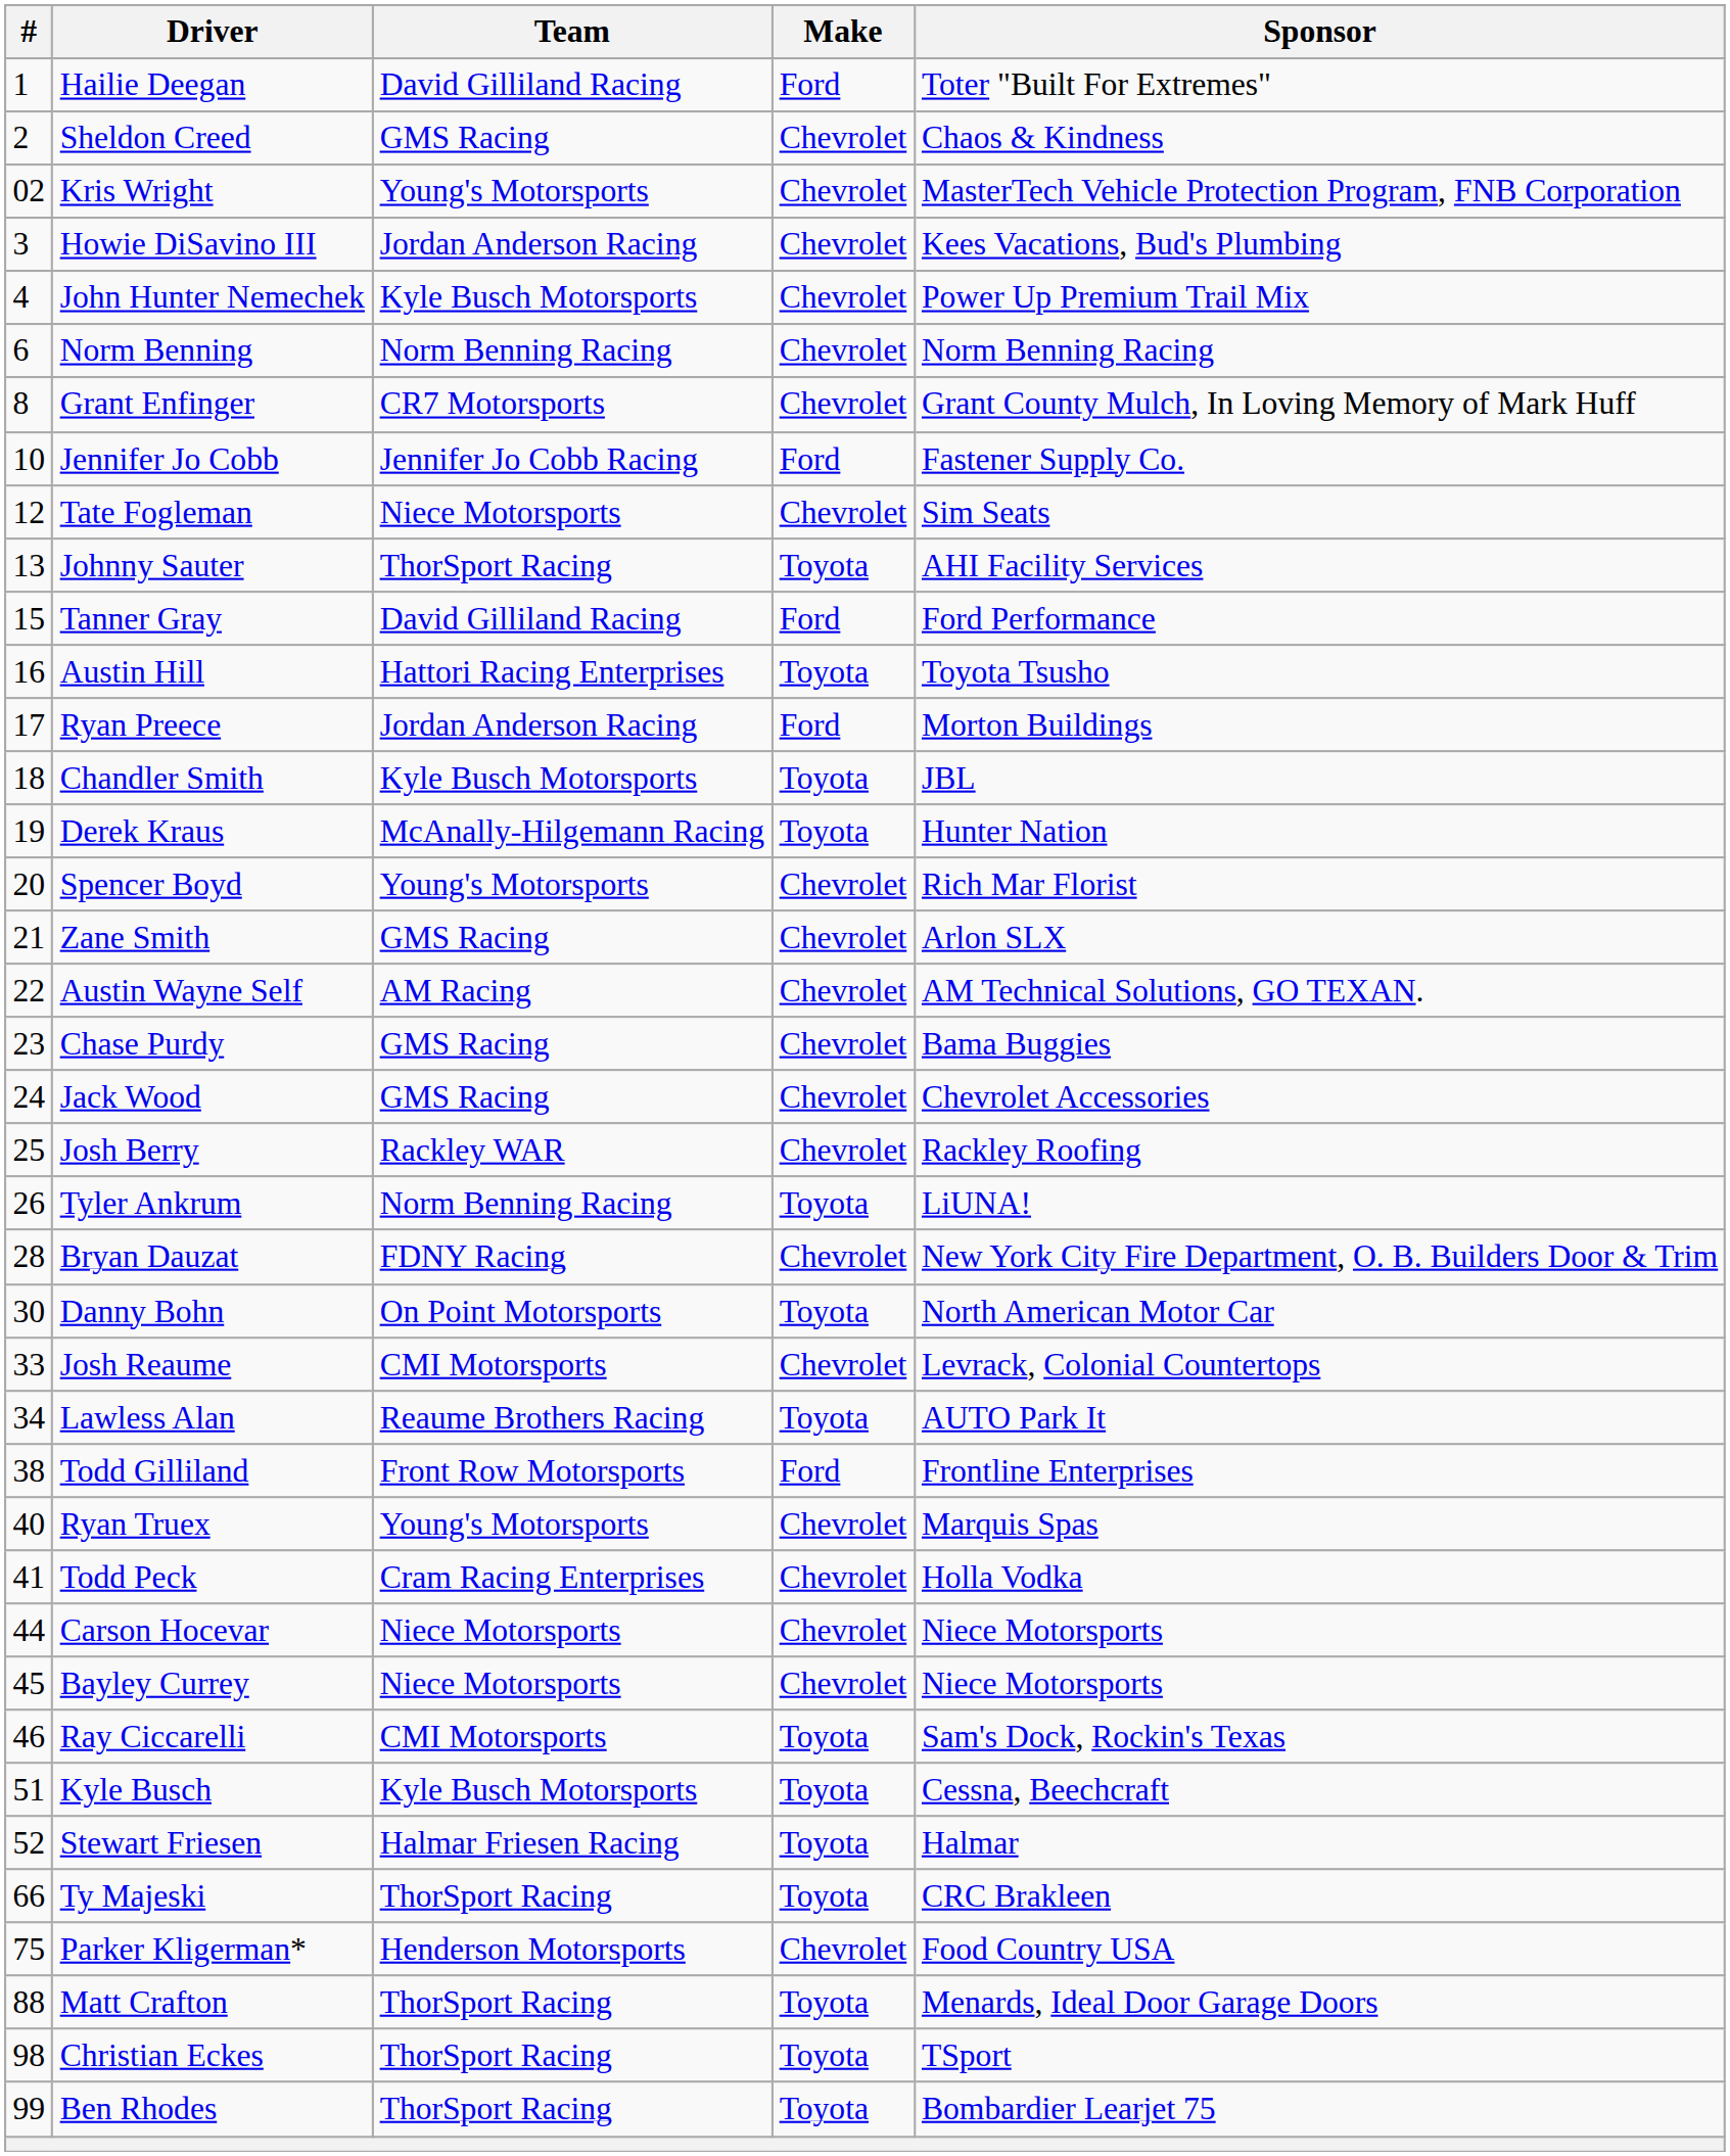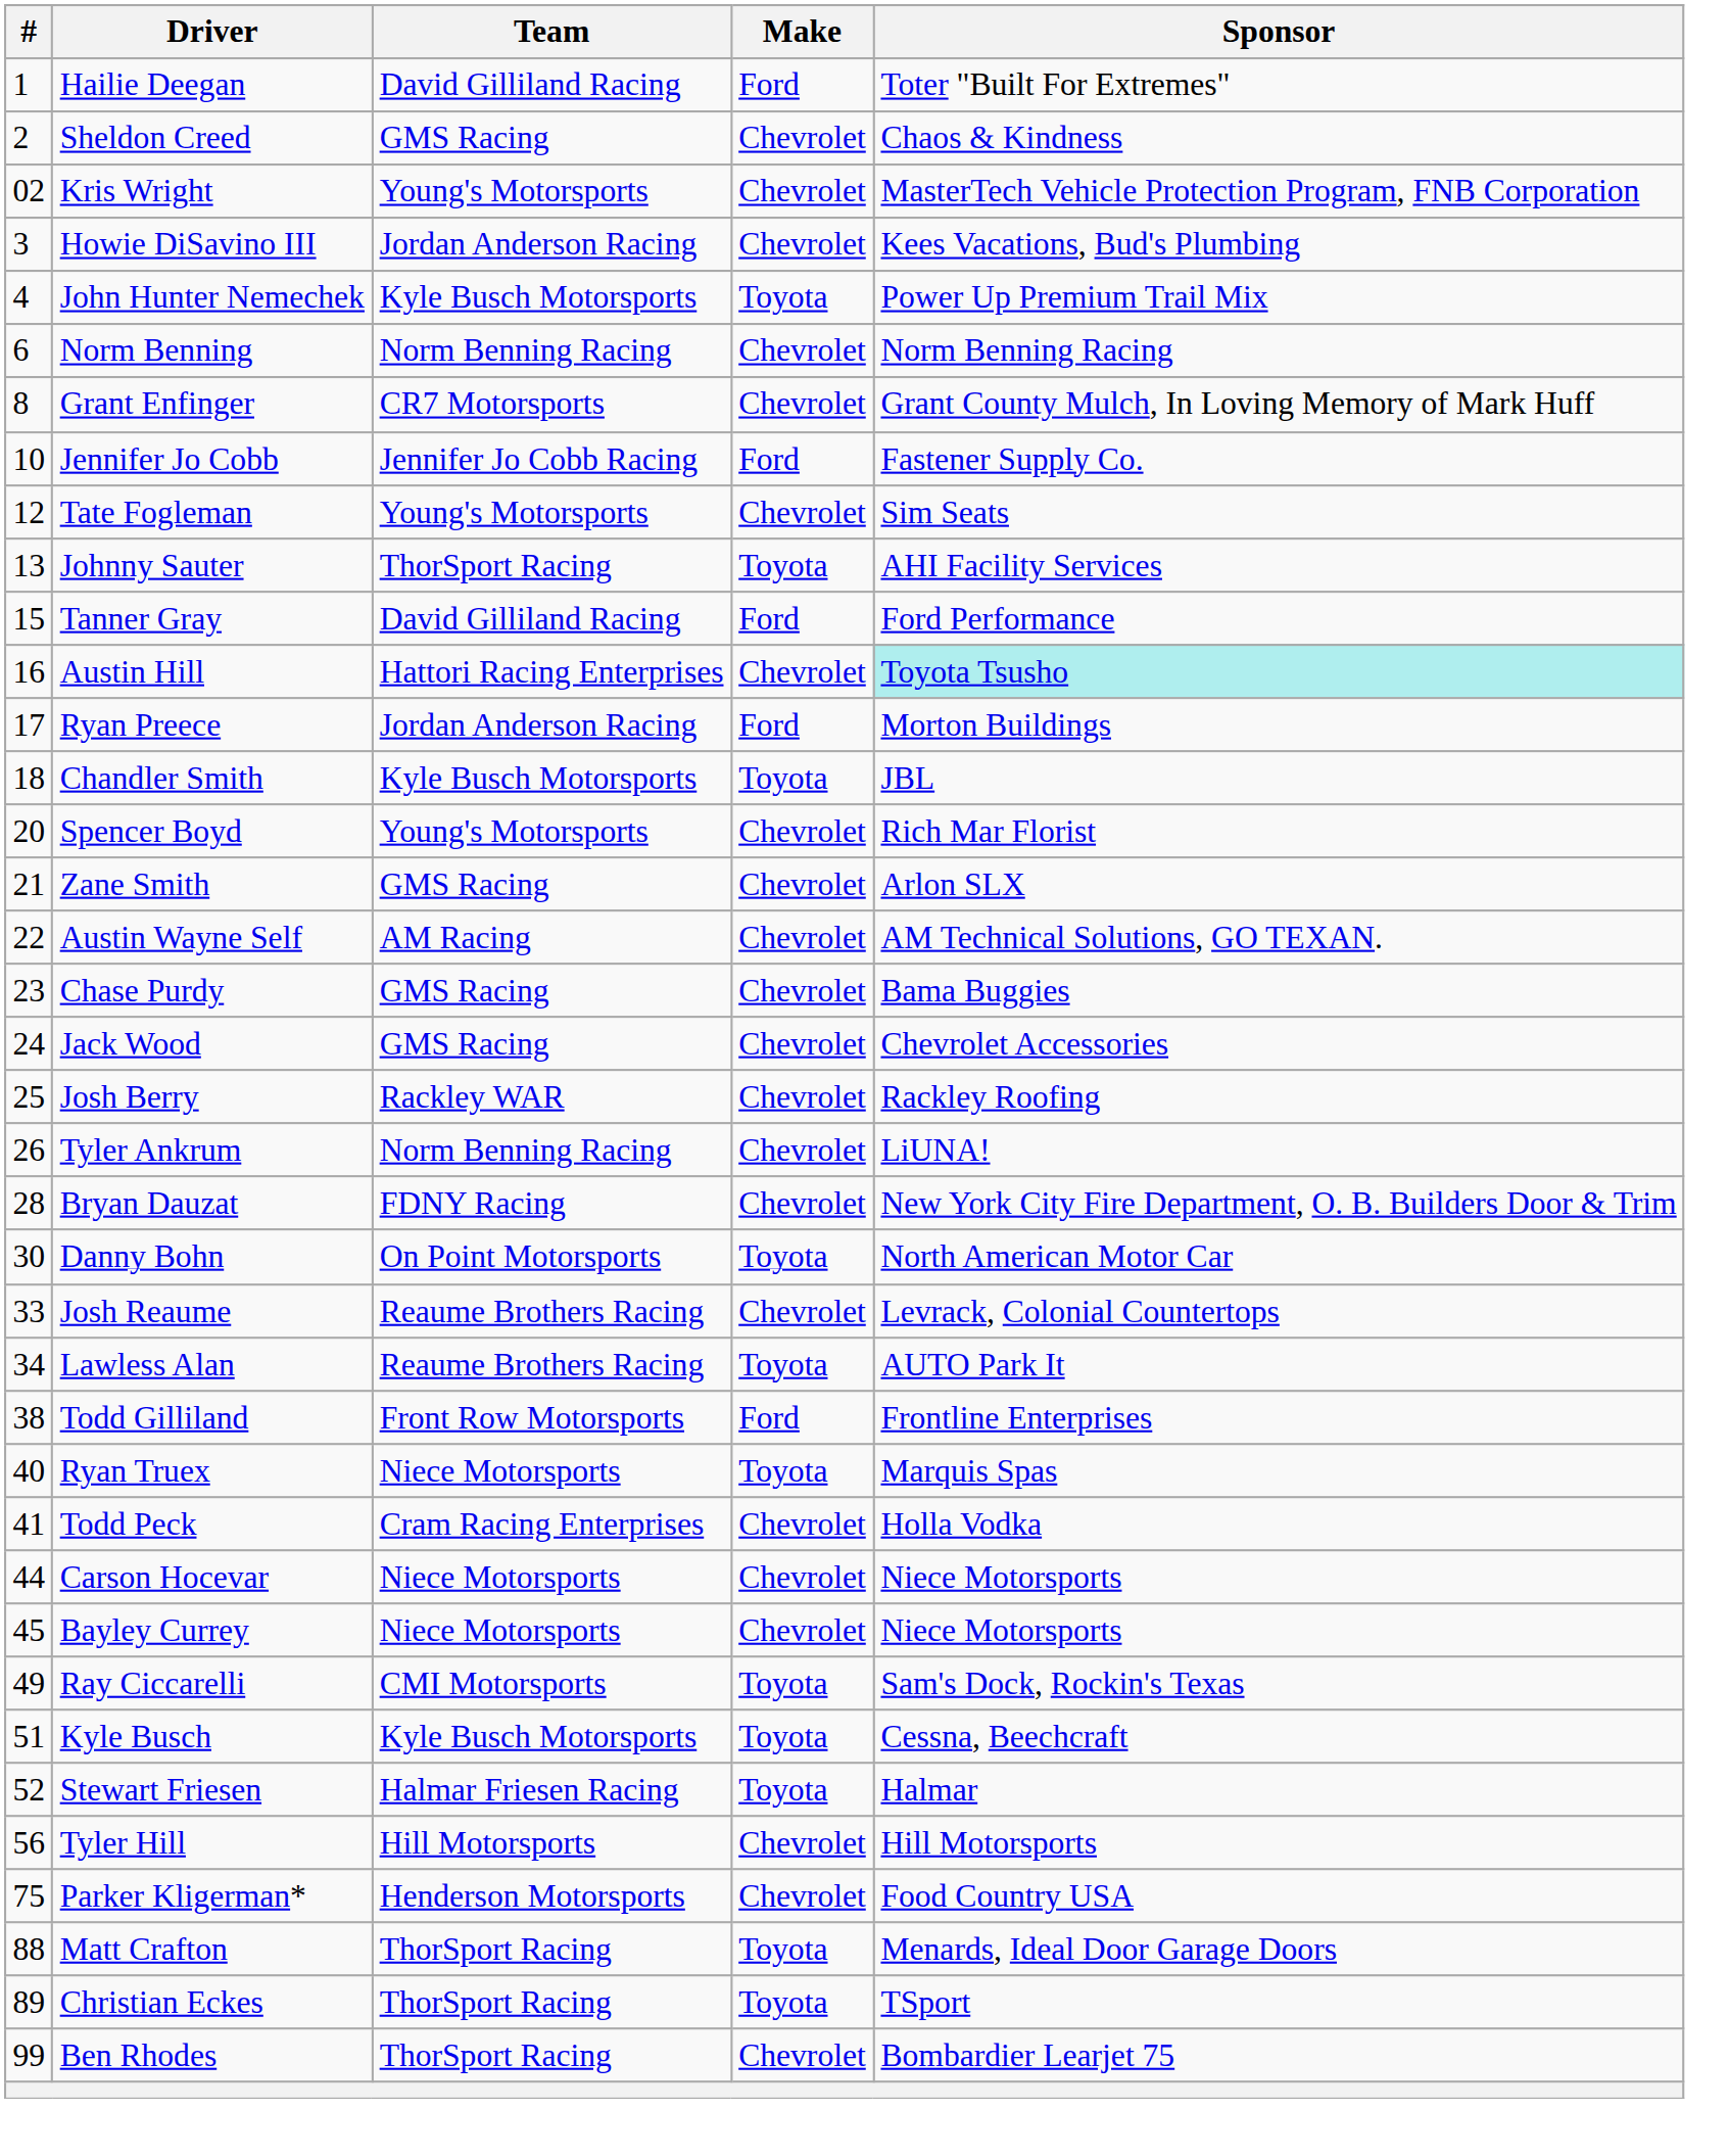 <table class="wikitable" style="font-size:95%">
 <tr>
 <th>#</th>
 <th>Driver</th>
 <th>Team</th>
 <th>Make</th>
 <th>Sponsor</th>
 </tr>
 <tr>
 <td>1</td>
 <td><a href='#'>Hailie Deegan</a></td>
 <td><a href='#'>David Gilliland Racing</a></td>
 <td><a href='#'>Ford</a></td>
 <td><a href='#'>Toter</a> "Built For Extremes"</td>
 </tr>
 <tr>
 <td>2</td>
 <td><a href='#'>Sheldon Creed</a></td>
 <td><a href='#'>GMS Racing</a></td>
 <td><a href='#'>Chevrolet</a></td>
 <td><a href='#'>Chaos & Kindness</a></td>
 </tr>
 <tr>
 <td>02</td>
 <td><a href='#'>Kris Wright</a></td>
 <td><a href='#'>Young's Motorsports</a></td>
 <td><a href='#'>Chevrolet</a></td>
 <td><a href='#'>MasterTech Vehicle Protection Program</a>, <a href='#'>FNB Corporation</a></td>
 </tr>
 <tr>
 <td>3</td>
 <td><a href='#'>Howie DiSavino III</a></td>
 <td><a href='#'>Jordan Anderson Racing</a></td>
 <td><a href='#'>Chevrolet</a></td>
 <td><a href='#'>Kees Vacations</a>, <a href='#'>Bud's Plumbing</a></td>
 </tr>
 <tr>
 <td>4</td>
 <td><a href='#'>John Hunter Nemechek</a></td>
 <td><a href='#'>Kyle Busch Motorsports</a></td>
-<td><a href='#'>Chevrolet</a></td>
+<td><a href='#'>Toyota</a></td>
 <td><a href='#'>Power Up Premium Trail Mix</a></td>
 </tr>
 <tr>
 <td>6</td>
 <td><a href='#'>Norm Benning</a></td>
 <td><a href='#'>Norm Benning Racing</a></td>
 <td><a href='#'>Chevrolet</a></td>
 <td><a href='#'>Norm Benning Racing</a></td>
 </tr>
 <tr>
 <td>8</td>
 <td><a href='#'>Grant Enfinger</a></td>
 <td><a href='#'>CR7 Motorsports</a></td>
 <td><a href='#'>Chevrolet</a></td>
 <td><a href='#'>Grant County Mulch</a>, In Loving Memory of Mark Huff</td>
 </tr>
 <tr>
 <td>10</td>
 <td><a href='#'>Jennifer Jo Cobb</a></td>
 <td><a href='#'>Jennifer Jo Cobb Racing</a></td>
 <td><a href='#'>Ford</a></td>
 <td><a href='#'>Fastener Supply Co.</a></td>
 </tr>
 <tr>
 <td>12</td>
 <td><a href='#'>Tate Fogleman</a></td>
-<td><a href='#'>Niece Motorsports</a></td>
+<td><a href='#'>Young's Motorsports</a></td>
 <td><a href='#'>Chevrolet</a></td>
 <td><a href='#'>Sim Seats</a></td>
 </tr>
 <tr>
 <td>13</td>
 <td><a href='#'>Johnny Sauter</a></td>
 <td><a href='#'>ThorSport Racing</a></td>
 <td><a href='#'>Toyota</a></td>
 <td><a href='#'>AHI Facility Services</a></td>
 </tr>
 <tr>
 <td>15</td>
 <td><a href='#'>Tanner Gray</a></td>
 <td><a href='#'>David Gilliland Racing</a></td>
 <td><a href='#'>Ford</a></td>
 <td><a href='#'>Ford Performance</a></td>
 </tr>
 <tr>
 <td>16</td>
 <td><a href='#'>Austin Hill</a></td>
 <td><a href='#'>Hattori Racing Enterprises</a></td>
-<td><a href='#'>Toyota</a></td>
-<td><a href='#'>Toyota Tsusho</a></td>
+<td><a href='#'>Chevrolet</a></td>
+<td style="background: paleturquoise;"><a href='#'>Toyota Tsusho</a></td>
 </tr>
 <tr>
 <td>17</td>
 <td><a href='#'>Ryan Preece</a></td>
 <td><a href='#'>Jordan Anderson Racing</a></td>
 <td><a href='#'>Ford</a></td>
 <td><a href='#'>Morton Buildings</a></td>
 </tr>
 <tr>
 <td>18</td>
 <td><a href='#'>Chandler Smith</a></td>
 <td><a href='#'>Kyle Busch Motorsports</a></td>
 <td><a href='#'>Toyota</a></td>
 <td><a href='#'>JBL</a></td>
-</tr>
-<tr>
-<td>19</td>
-<td><a href='#'>Derek Kraus</a></td>
-<td><a href='#'>McAnally-Hilgemann Racing</a></td>
-<td><a href='#'>Toyota</a></td>
-<td><a href='#'>Hunter Nation</a></td>
 </tr>
 <tr>
 <td>20</td>
 <td><a href='#'>Spencer Boyd</a></td>
 <td><a href='#'>Young's Motorsports</a></td>
 <td><a href='#'>Chevrolet</a></td>
 <td><a href='#'>Rich Mar Florist</a></td>
 </tr>
 <tr>
 <td>21</td>
 <td><a href='#'>Zane Smith</a></td>
 <td><a href='#'>GMS Racing</a></td>
 <td><a href='#'>Chevrolet</a></td>
 <td><a href='#'>Arlon SLX</a></td>
 </tr>
 <tr>
 <td>22</td>
 <td><a href='#'>Austin Wayne Self</a></td>
 <td><a href='#'>AM Racing</a></td>
 <td><a href='#'>Chevrolet</a></td>
 <td><a href='#'>AM Technical Solutions</a>, <a href='#'>GO TEXAN</a>.</td>
 </tr>
 <tr>
 <td>23</td>
 <td><a href='#'>Chase Purdy</a></td>
 <td><a href='#'>GMS Racing</a></td>
 <td><a href='#'>Chevrolet</a></td>
 <td><a href='#'>Bama Buggies</a></td>
 </tr>
 <tr>
 <td>24</td>
 <td><a href='#'>Jack Wood</a></td>
 <td><a href='#'>GMS Racing</a></td>
 <td><a href='#'>Chevrolet</a></td>
 <td><a href='#'>Chevrolet Accessories</a></td>
 </tr>
 <tr>
 <td>25</td>
 <td><a href='#'>Josh Berry</a></td>
 <td><a href='#'>Rackley WAR</a></td>
 <td><a href='#'>Chevrolet</a></td>
 <td><a href='#'>Rackley Roofing</a></td>
 </tr>
 <tr>
 <td>26</td>
 <td><a href='#'>Tyler Ankrum</a></td>
 <td><a href='#'>Norm Benning Racing</a></td>
-<td><a href='#'>Toyota</a></td>
+<td><a href='#'>Chevrolet</a></td>
 <td><a href='#'>LiUNA!</a></td>
 </tr>
 <tr>
 <td>28</td>
 <td><a href='#'>Bryan Dauzat</a></td>
 <td><a href='#'>FDNY Racing</a></td>
 <td><a href='#'>Chevrolet</a></td>
 <td><a href='#'>New York City Fire Department</a>, <a href='#'>O. B. Builders Door & Trim</a></td>
 </tr>
 <tr>
 <td>30</td>
 <td><a href='#'>Danny Bohn</a></td>
 <td><a href='#'>On Point Motorsports</a></td>
 <td><a href='#'>Toyota</a></td>
 <td><a href='#'>North American Motor Car</a></td>
 </tr>
 <tr>
 <td>33</td>
 <td><a href='#'>Josh Reaume</a></td>
-<td><a href='#'>CMI Motorsports</a></td>
+<td><a href='#'>Reaume Brothers Racing</a></td>
 <td><a href='#'>Chevrolet</a></td>
 <td><a href='#'>Levrack</a>, <a href='#'>Colonial Countertops</a></td>
 </tr>
 <tr>
 <td>34</td>
 <td><a href='#'>Lawless Alan</a></td>
 <td><a href='#'>Reaume Brothers Racing</a></td>
 <td><a href='#'>Toyota</a></td>
 <td><a href='#'>AUTO Park It</a></td>
 </tr>
 <tr>
 <td>38</td>
 <td><a href='#'>Todd Gilliland</a></td>
 <td><a href='#'>Front Row Motorsports</a></td>
 <td><a href='#'>Ford</a></td>
 <td><a href='#'>Frontline Enterprises</a></td>
 </tr>
 <tr>
 <td>40</td>
 <td><a href='#'>Ryan Truex</a></td>
-<td><a href='#'>Young's Motorsports</a></td>
-<td><a href='#'>Chevrolet</a></td>
+<td><a href='#'>Niece Motorsports</a></td>
+<td><a href='#'>Toyota</a></td>
 <td><a href='#'>Marquis Spas</a></td>
 </tr>
 <tr>
 <td>41</td>
 <td><a href='#'>Todd Peck</a></td>
 <td><a href='#'>Cram Racing Enterprises</a></td>
 <td><a href='#'>Chevrolet</a></td>
 <td><a href='#'>Holla Vodka</a></td>
 </tr>
 <tr>
 <td>44</td>
 <td><a href='#'>Carson Hocevar</a></td>
 <td><a href='#'>Niece Motorsports</a></td>
 <td><a href='#'>Chevrolet</a></td>
 <td><a href='#'>Niece Motorsports</a></td>
 </tr>
 <tr>
 <td>45</td>
 <td><a href='#'>Bayley Currey</a></td>
 <td><a href='#'>Niece Motorsports</a></td>
 <td><a href='#'>Chevrolet</a></td>
 <td><a href='#'>Niece Motorsports</a></td>
 </tr>
 <tr>
-<td>46</td>
+<td>49</td>
 <td><a href='#'>Ray Ciccarelli</a></td>
 <td><a href='#'>CMI Motorsports</a></td>
 <td><a href='#'>Toyota</a></td>
 <td><a href='#'>Sam's Dock</a>, <a href='#'>Rockin's Texas</a></td>
 </tr>
 <tr>
 <td>51</td>
 <td><a href='#'>Kyle Busch</a></td>
 <td><a href='#'>Kyle Busch Motorsports</a></td>
 <td><a href='#'>Toyota</a></td>
 <td><a href='#'>Cessna</a>, <a href='#'>Beechcraft</a></td>
 </tr>
 <tr>
 <td>52</td>
 <td><a href='#'>Stewart Friesen</a></td>
 <td><a href='#'>Halmar Friesen Racing</a></td>
 <td><a href='#'>Toyota</a></td>
 <td><a href='#'>Halmar</a></td>
 </tr>
 <tr>
-<td>66</td>
-<td><a href='#'>Ty Majeski</a></td>
-<td><a href='#'>ThorSport Racing</a></td>
-<td><a href='#'>Toyota</a></td>
-<td><a href='#'>CRC Brakleen</a></td>
+<td>56</td>
+<td><a href='#'>Tyler Hill</a></td>
+<td><a href='#'>Hill Motorsports</a></td>
+<td><a href='#'>Chevrolet</a></td>
+<td><a href='#'>Hill Motorsports</a></td>
 </tr>
 <tr>
 <td>75</td>
 <td><a href='#'>Parker Kligerman</a>*</td>
 <td><a href='#'>Henderson Motorsports</a></td>
 <td><a href='#'>Chevrolet</a></td>
 <td><a href='#'>Food Country USA</a></td>
 </tr>
 <tr>
 <td>88</td>
 <td><a href='#'>Matt Crafton</a></td>
 <td><a href='#'>ThorSport Racing</a></td>
 <td><a href='#'>Toyota</a></td>
 <td><a href='#'>Menards</a>, <a href='#'>Ideal Door Garage Doors</a></td>
 </tr>
 <tr>
-<td>98</td>
+<td>89</td>
 <td><a href='#'>Christian Eckes</a></td>
 <td><a href='#'>ThorSport Racing</a></td>
 <td><a href='#'>Toyota</a></td>
 <td><a href='#'>TSport</a></td>
 </tr>
 <tr>
 <td>99</td>
 <td><a href='#'>Ben Rhodes</a></td>
 <td><a href='#'>ThorSport Racing</a></td>
-<td><a href='#'>Toyota</a></td>
+<td><a href='#'>Chevrolet</a></td>
 <td><a href='#'>Bombardier Learjet 75</a></td>
 </tr>
 <tr>
 <th colspan="5"></th>
 </tr>
 </table>
